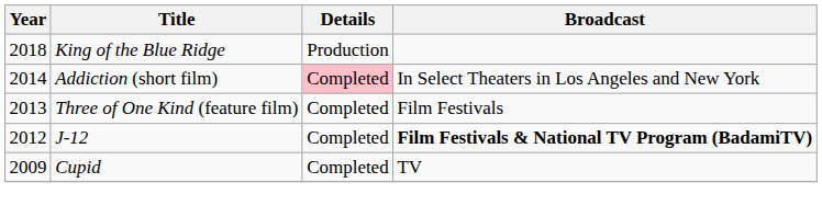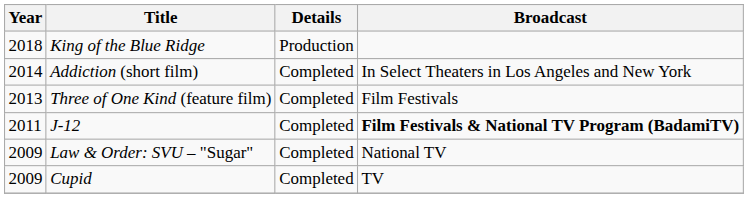 <table class="wikitable">
 <tr>
 <th>Year</th>
 <th>Title</th>
 <th>Details</th>
 <th>Broadcast</th>
 </tr>
 <tr>
 <td>2018</td>
 <td><em>King of the Blue Ridge</em></td>
 <td>Production</td>
 <td></td>
 </tr>
 <tr>
 <td>2014</td>
 <td><em>Addiction</em> (short film)</td>
-<td style="background: pink;">Completed</td>
+<td>Completed</td>
 <td>In Select Theaters in Los Angeles and New York</td>
 </tr>
 <tr>
 <td>2013</td>
 <td><em>Three of One Kind</em> (feature film)</td>
 <td>Completed</td>
 <td>Film Festivals</td>
 </tr>
 <tr>
-<td>2012</td>
+<td>2011</td>
 <td><em>J-12</em></td>
 <td>Completed</td>
 <td><strong>Film Festivals & National TV Program (BadamiTV)</strong></td>
+</tr>
+<tr>
+<td>2009</td>
+<td><em>Law & Order: SVU</em> – "Sugar"</td>
+<td>Completed</td>
+<td>National TV</td>
 </tr>
 <tr>
 <td>2009</td>
 <td><em>Cupid</em></td>
 <td>Completed</td>
 <td>TV</td>
 </tr>
 <tr>
 </tr>
 </table>
